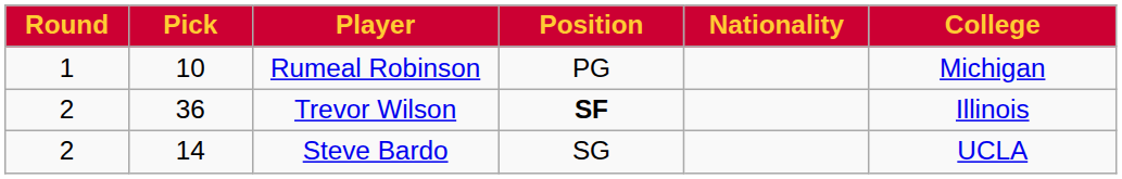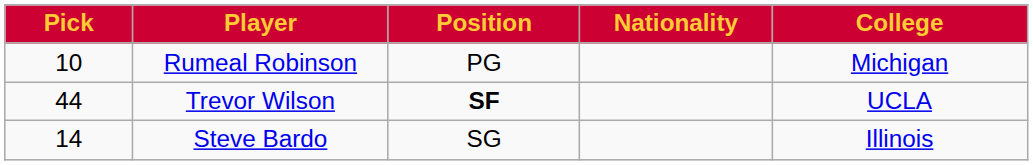 <table class="wikitable sortable sortable">
 <tr>
-<th style="background:#C03; color:#FC3" width="10%">Round</th>
 <th style="background:#C03; color:#FC3" width="10%">Pick</th>
 <th style="background:#C03; color:#FC3" width="20%">Player</th>
 <th style="background:#C03; color:#FC3" width="15%">Position</th>
 <th style="background:#C03; color:#FC3" width="15%">Nationality</th>
 <th style="background:#C03; color:#FC3" width="20%">College</th>
 </tr>
 <tr style="text-align: center">
-<td>1</td>
 <td>10</td>
 <td><a href='#'>Rumeal Robinson</a></td>
 <td>PG</td>
 <td></td>
 <td><a href='#'>Michigan</a></td>
 </tr>
 <tr style="text-align: center">
-<td>2</td>
-<td>36</td>
+<td>44</td>
 <td><a href='#'>Trevor Wilson</a></td>
 <td><strong>SF</strong></td>
 <td></td>
-<td><a href='#'>Illinois</a></td>
+<td><a href='#'>UCLA</a></td>
 </tr>
 <tr style="text-align: center">
-<td>2</td>
 <td>14</td>
 <td><a href='#'>Steve Bardo</a></td>
 <td>SG</td>
 <td></td>
-<td><a href='#'>UCLA</a></td>
+<td><a href='#'>Illinois</a></td>
 </tr>
 </table>
